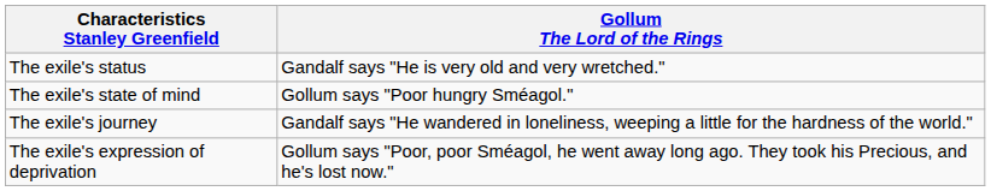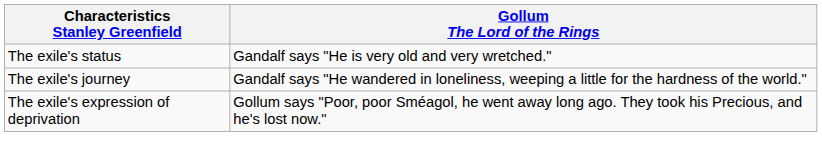 <table class="wikitable" style="margin-left: auto; margin-right: auto; border: none;">
 <tr>
 <th>Characteristics<br><a href='#'>Stanley Greenfield</a></th>
 <th><a href='#'>Gollum</a><br><em><a href='#'>The Lord of the Rings</a></em></th>
 </tr>
 <tr>
 <td>The exile's status</td>
 <td>Gandalf says "He is very old and very wretched."</td>
 </tr>
 <tr>
-<td>The exile's state of mind</td>
-<td>Gollum says "Poor hungry Sméagol."</td>
-</tr>
-<tr>
 <td>The exile's journey</td>
 <td>Gandalf says "He wandered in loneliness, weeping a little for the hardness of the world."</td>
 </tr>
 <tr>
 <td>The exile's expression of deprivation</td>
 <td>Gollum says "Poor, poor Sméagol, he went away long ago. They took his Precious, and he's lost now."</td>
 </tr>
 </table>
